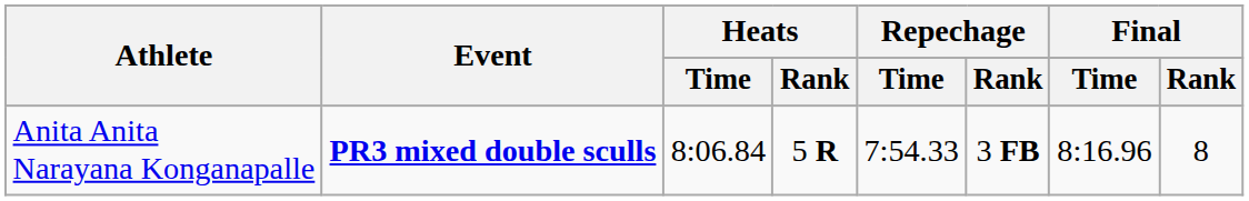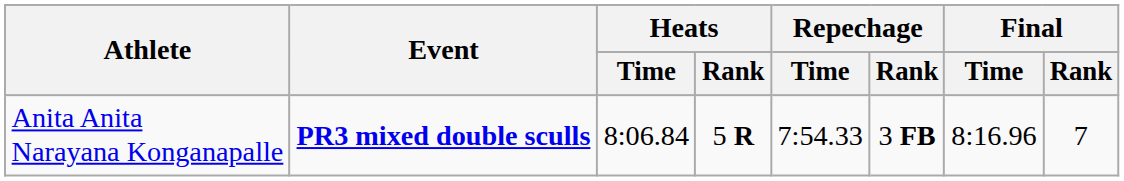 <table class="wikitable" style="font-size:90%">
 <tr>
 <th rowspan=2>Athlete</th>
 <th rowspan=2>Event</th>
 <th colspan=2>Heats</th>
 <th colspan=2>Repechage</th>
 <th colspan=2>Final</th>
 </tr>
 <tr style="font-size:95%">
 <th>Time</th>
 <th>Rank</th>
 <th>Time</th>
 <th>Rank</th>
 <th>Time</th>
 <th>Rank</th>
 </tr>
 <tr align=center>
 <td align=left><a href='#'>Anita Anita</a><br><a href='#'>Narayana Konganapalle</a></td>
 <td align=left><strong><a href='#'>PR3 mixed double sculls</a></strong></td>
 <td>8:06.84</td>
 <td>5 <strong>R</strong></td>
 <td>7:54.33</td>
 <td>3 <strong>FB</strong></td>
 <td>8:16.96</td>
-<td>8</td>
+<td>7</td>
 </tr>
 </table>
